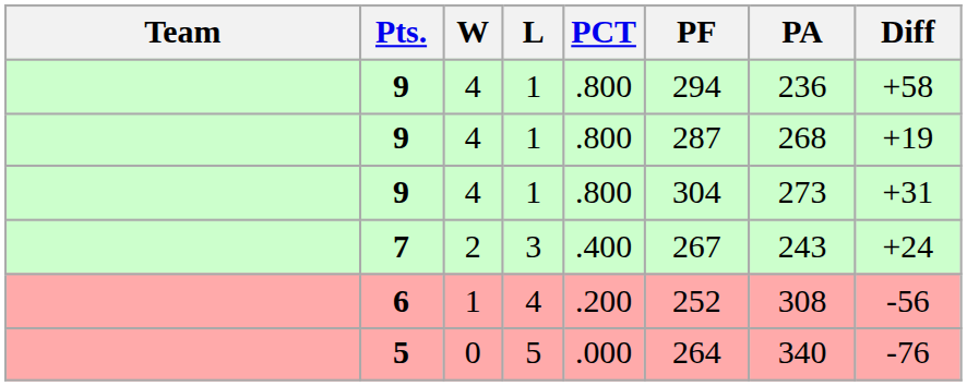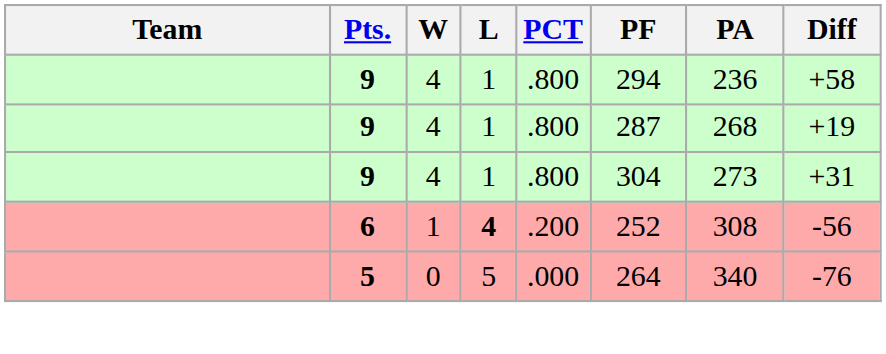 <table class=wikitable style="font-size:90%;">
 <tr align=center>
 <th width=150px>Team</th>
 <th width=30px><a href='#'>Pts.</a></th>
 <th width=20px>W</th>
 <th width=20px>L</th>
 <th><a href='#'>PCT</a></th>
 <th width=40px>PF</th>
 <th width=40px>PA</th>
 <th width=40px>Diff</th>
 </tr>
 <tr align=center bgcolor=#ccffcc>
 <td align=left></td>
 <td><strong>9</strong></td>
 <td>4</td>
 <td>1</td>
 <td>.800</td>
 <td>294</td>
 <td>236</td>
 <td>+58</td>
 </tr>
 <tr align=center bgcolor=#ccffcc>
 <td align=left></td>
 <td><strong>9</strong></td>
 <td>4</td>
 <td>1</td>
 <td>.800</td>
 <td>287</td>
 <td>268</td>
 <td>+19</td>
 </tr>
 <tr align=center bgcolor=#ccffcc>
 <td align=left></td>
 <td><strong>9</strong></td>
 <td>4</td>
 <td>1</td>
 <td>.800</td>
 <td>304</td>
 <td>273</td>
 <td>+31</td>
 </tr>
-<tr align=center bgcolor=#ccffcc>
-<td align=left></td>
-<td><strong>7</strong></td>
-<td>2</td>
-<td>3</td>
-<td>.400</td>
-<td>267</td>
-<td>243</td>
-<td>+24</td>
-</tr>
 <tr align=center bgcolor=#ffaaaa>
 <td align=left></td>
 <td><strong>6</strong></td>
 <td>1</td>
-<td>4</td>
+<td><strong>4</strong></td>
 <td>.200</td>
 <td>252</td>
 <td>308</td>
 <td>-56</td>
 </tr>
 <tr align=center bgcolor=#ffaaaa>
 <td align=left></td>
 <td><strong>5</strong></td>
 <td>0</td>
 <td>5</td>
 <td>.000</td>
 <td>264</td>
 <td>340</td>
 <td>-76</td>
 </tr>
 </table>
